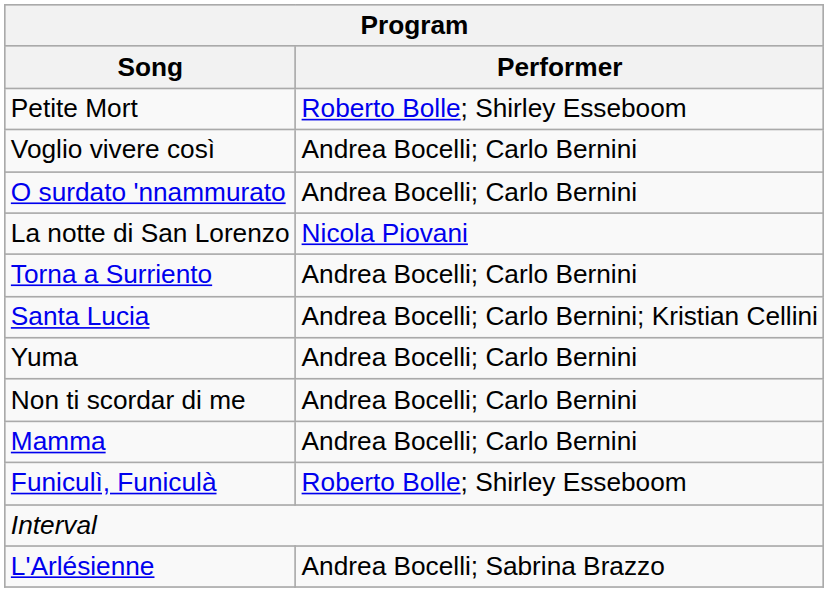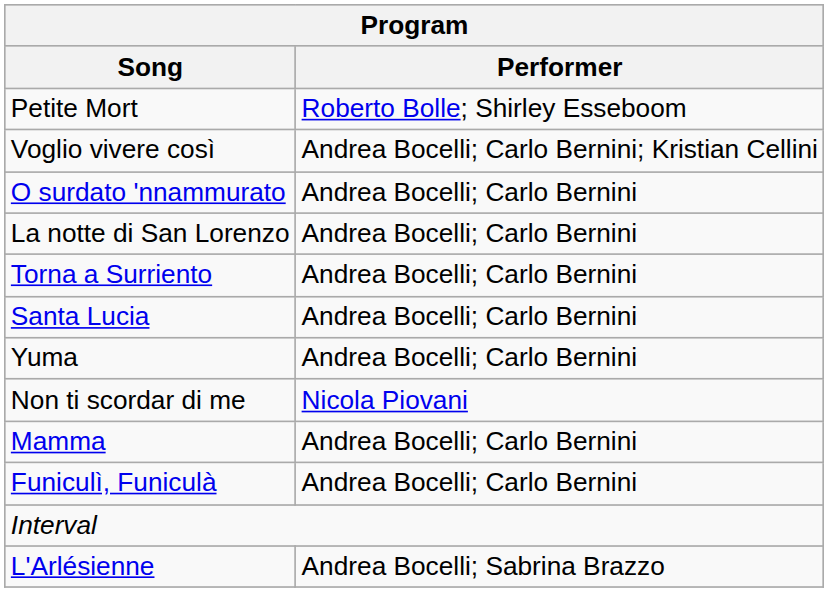 <table class="wikitable">
 <tr>
 <th colspan=2>Program</th>
 </tr>
 <tr>
 <th>Song</th>
 <th>Performer</th>
 </tr>
 <tr>
 <td>Petite Mort</td>
 <td><a href='#'>Roberto Bolle</a>; Shirley Esseboom</td>
 </tr>
 <tr>
 <td>Voglio vivere così</td>
-<td>Andrea Bocelli; Carlo Bernini</td>
+<td>Andrea Bocelli; Carlo Bernini; Kristian Cellini</td>
 </tr>
 <tr>
 <td><a href='#'>O surdato 'nnammurato</a></td>
 <td>Andrea Bocelli; Carlo Bernini</td>
 </tr>
 <tr>
 <td>La notte di San Lorenzo</td>
-<td><a href='#'>Nicola Piovani</a></td>
+<td>Andrea Bocelli; Carlo Bernini</td>
 </tr>
 <tr>
 <td><a href='#'>Torna a Surriento</a></td>
 <td>Andrea Bocelli; Carlo Bernini</td>
 </tr>
 <tr>
 <td><a href='#'>Santa Lucia</a></td>
-<td>Andrea Bocelli; Carlo Bernini; Kristian Cellini</td>
+<td>Andrea Bocelli; Carlo Bernini</td>
 </tr>
 <tr>
 <td>Yuma</td>
 <td>Andrea Bocelli; Carlo Bernini</td>
 </tr>
 <tr>
 <td>Non ti scordar di me</td>
-<td>Andrea Bocelli; Carlo Bernini</td>
+<td><a href='#'>Nicola Piovani</a></td>
 </tr>
 <tr>
 <td><a href='#'>Mamma</a></td>
 <td>Andrea Bocelli; Carlo Bernini</td>
 </tr>
 <tr>
 <td><a href='#'>Funiculì, Funiculà</a></td>
-<td><a href='#'>Roberto Bolle</a>; Shirley Esseboom</td>
+<td>Andrea Bocelli; Carlo Bernini</td>
 </tr>
 <tr>
 <td colspan="3"><em>Interval</em></td>
 </tr>
 <tr>
 <td><a href='#'>L'Arlésienne</a></td>
 <td>Andrea Bocelli; Sabrina Brazzo</td>
 </tr>
 </table>
